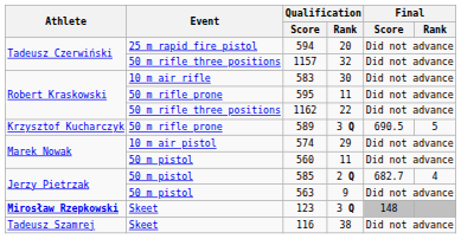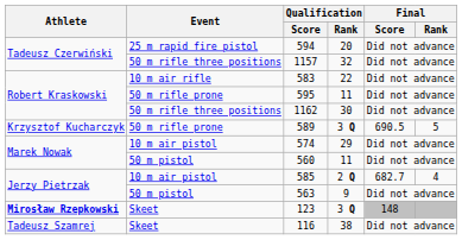 <table class="wikitable" style="font-size:90%">
 <tr>
 <th rowspan="2">Athlete</th>
 <th rowspan="2">Event</th>
 <th colspan="2">Qualification</th>
 <th colspan="2">Final</th>
 </tr>
 <tr>
 <th>Score</th>
 <th>Rank</th>
 <th>Score</th>
 <th>Rank</th>
 </tr>
 <tr>
 <td rowspan=2><a href='#'>Tadeusz Czerwiński</a></td>
 <td><a href='#'>25 m rapid fire pistol</a></td>
 <td align="center">594</td>
 <td align="center">20</td>
 <td colspan="2"  align="center">Did not advance</td>
 </tr>
 <tr>
 <td><a href='#'>50 m rifle three positions</a></td>
 <td align="center">1157</td>
 <td align="center">32</td>
 <td colspan="2"  align="center">Did not advance</td>
 </tr>
 <tr>
 <td rowspan=3><a href='#'>Robert Kraskowski</a></td>
 <td><a href='#'>10 m air rifle</a></td>
 <td align="center">583</td>
-<td align="center">30</td>
+<td align="center">22</td>
 <td colspan="2"  align="center">Did not advance</td>
 </tr>
 <tr>
 <td><a href='#'>50 m rifle prone</a></td>
 <td align="center">595</td>
 <td align="center">11</td>
 <td colspan="2"  align="center">Did not advance</td>
 </tr>
 <tr>
 <td><a href='#'>50 m rifle three positions</a></td>
 <td align="center">1162</td>
-<td align="center">22</td>
+<td align="center">30</td>
 <td colspan="2"  align="center">Did not advance</td>
 </tr>
 <tr>
 <td><a href='#'>Krzysztof Kucharczyk</a></td>
 <td><a href='#'>50 m rifle prone</a></td>
 <td align="center">589</td>
 <td align="center">3 <strong>Q</strong></td>
 <td align="center">690.5</td>
 <td align="center">5</td>
 </tr>
 <tr>
 <td rowspan=2><a href='#'>Marek Nowak</a></td>
 <td><a href='#'>10 m air pistol</a></td>
 <td align="center">574</td>
 <td align="center">29</td>
 <td colspan="2"  align="center">Did not advance</td>
 </tr>
 <tr>
 <td><a href='#'>50 m pistol</a></td>
 <td align="center">560</td>
 <td align="center">11</td>
 <td colspan="2"  align="center">Did not advance</td>
 </tr>
 <tr>
 <td rowspan=2><a href='#'>Jerzy Pietrzak</a></td>
-<td><a href='#'>50 m pistol</a></td>
+<td><a href='#'>10 m air pistol</a></td>
 <td align="center">585</td>
 <td align="center">2 <strong>Q</strong></td>
 <td align="center">682.7</td>
 <td align="center">4</td>
 </tr>
 <tr>
 <td><a href='#'>50 m pistol</a></td>
 <td align="center">563</td>
 <td align="center">9</td>
 <td colspan="2"  align="center">Did not advance</td>
 </tr>
 <tr>
 <td><strong><a href='#'>Mirosław Rzepkowski</a></strong></td>
 <td><a href='#'>Skeet</a></td>
 <td align="center">123</td>
 <td align="center">3 <strong>Q</strong></td>
 <td align="center" bgcolor='silver'>148</td>
 <td align="center" bgcolor='silver'></td>
 </tr>
 <tr>
 <td><a href='#'>Tadeusz Szamrej</a></td>
 <td><a href='#'>Skeet</a></td>
 <td align="center">116</td>
 <td align="center">38</td>
 <td colspan="2"  align="center">Did not advance</td>
 </tr>
 </table>
